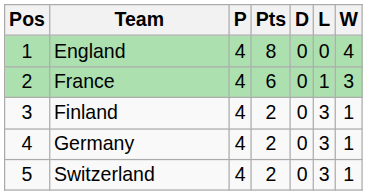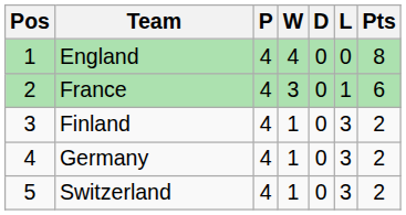 <table class="wikitable" style="font-size: 100%">
 <tr>
 <th width=20>Pos</th>
 <th width=140>Team</th>
 <th width=10>P</th>
-<th width=20>Pts</th>
+<th width=10>W</th>
 <th width=10>D</th>
 <th width=10>L</th>
-<th width=10>W</th>
+<th width=20>Pts</th>
 </tr>
 <tr align=center style="background:#ACE1AF;">
 <td>1</td>
 <td align="left"> England</td>
 <td>4</td>
-<td>8</td>
+<td>4</td>
 <td>0</td>
 <td>0</td>
-<td>4</td>
+<td>8</td>
 </tr>
 <tr align=center style="background:#ACE1AF;">
 <td>2</td>
 <td align="left"> France</td>
 <td>4</td>
-<td>6</td>
+<td>3</td>
 <td>0</td>
 <td>1</td>
-<td>3</td>
+<td>6</td>
 </tr>
 <tr align=center>
 <td>3</td>
 <td align="left"> Finland</td>
 <td>4</td>
-<td>2</td>
+<td>1</td>
 <td>0</td>
 <td>3</td>
-<td>1</td>
+<td>2</td>
 </tr>
 <tr align=center>
 <td>4</td>
 <td align="left"> Germany</td>
 <td>4</td>
-<td>2</td>
+<td>1</td>
 <td>0</td>
 <td>3</td>
-<td>1</td>
+<td>2</td>
 </tr>
 <tr align=center>
 <td>5</td>
 <td align="left"> Switzerland</td>
 <td>4</td>
-<td>2</td>
+<td>1</td>
 <td>0</td>
 <td>3</td>
-<td>1</td>
+<td>2</td>
 </tr>
 </table>
